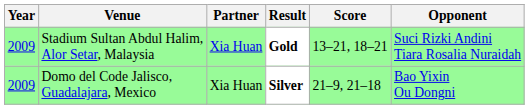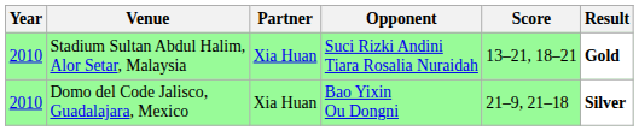 <table class="sortable wikitable" style="font-size: 90%;">
 <tr>
 <th>Year</th>
 <th>Venue</th>
 <th>Partner</th>
+<th>Opponent</th>
+<th>Score</th>
 <th>Result</th>
-<th>Score</th>
-<th>Opponent</th>
 </tr>
 <tr style="background:#98FB98">
-<td align="center"><a href='#'>2009</a></td>
+<td align="center"><a href='#'>2010</a></td>
 <td align="left">Stadium Sultan Abdul Halim,<br><a href='#'>Alor Setar</a>, Malaysia</td>
 <td align="left"> <a href='#'>Xia Huan</a></td>
+<td align="left"> <a href='#'>Suci Rizki Andini</a><br> <a href='#'>Tiara Rosalia Nuraidah</a></td>
+<td align="left">13–21, 18–21</td>
 <td style="text-align:left; background:white"> <strong>Gold</strong></td>
-<td align="left">13–21, 18–21</td>
-<td align="left"> <a href='#'>Suci Rizki Andini</a><br> <a href='#'>Tiara Rosalia Nuraidah</a></td>
 </tr>
 <tr style="background:#98FB98">
-<td align="center"><a href='#'>2009</a></td>
+<td align="center"><a href='#'>2010</a></td>
 <td align="left">Domo del Code Jalisco,<br><a href='#'>Guadalajara</a>, Mexico</td>
 <td align="left"> Xia Huan</td>
+<td align="left"> <a href='#'>Bao Yixin</a><br> <a href='#'>Ou Dongni</a></td>
+<td align="left">21–9, 21–18</td>
 <td style="text-align:left; background:white"> <strong>Silver</strong></td>
-<td align="left">21–9, 21–18</td>
-<td align="left"> <a href='#'>Bao Yixin</a><br> <a href='#'>Ou Dongni</a></td>
 </tr>
 </table>
